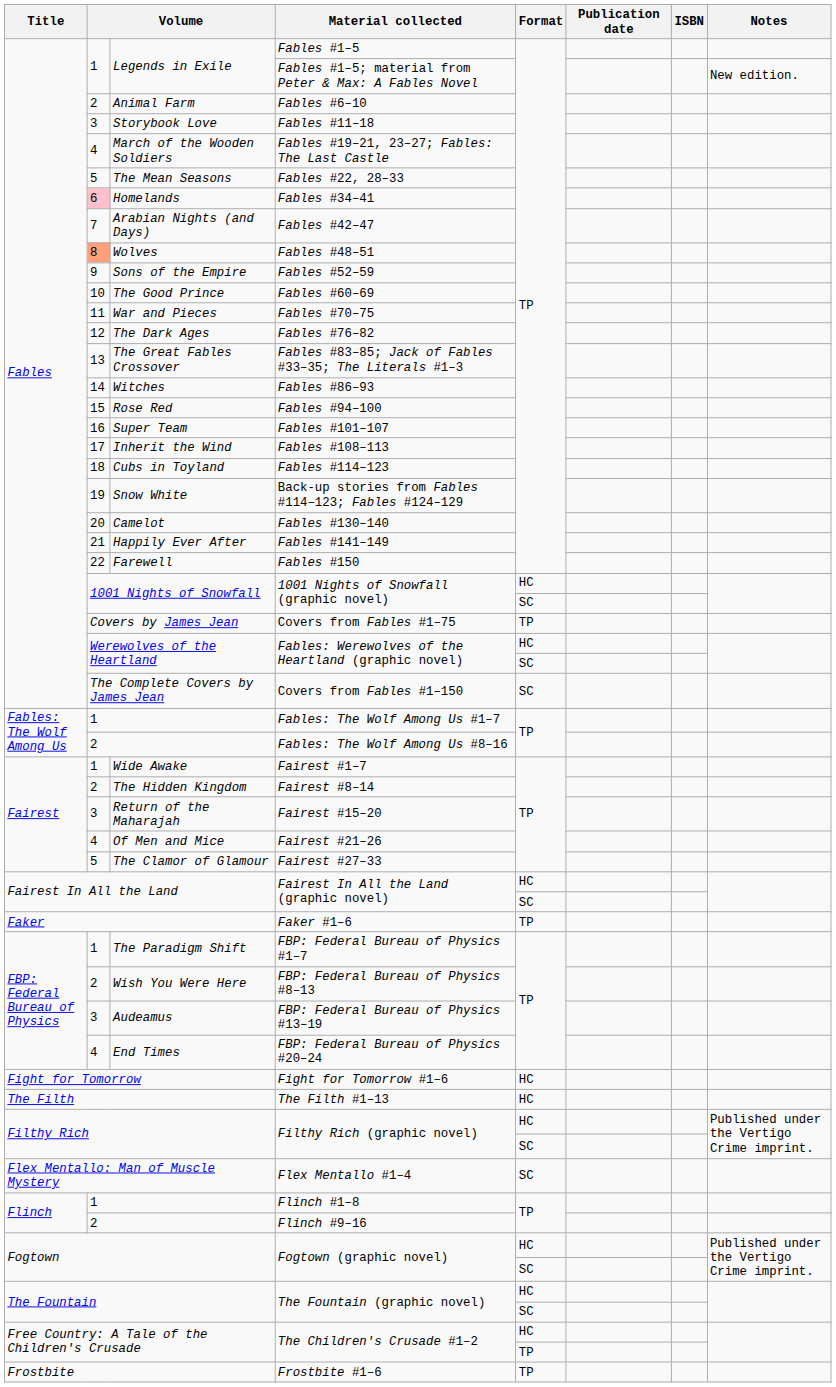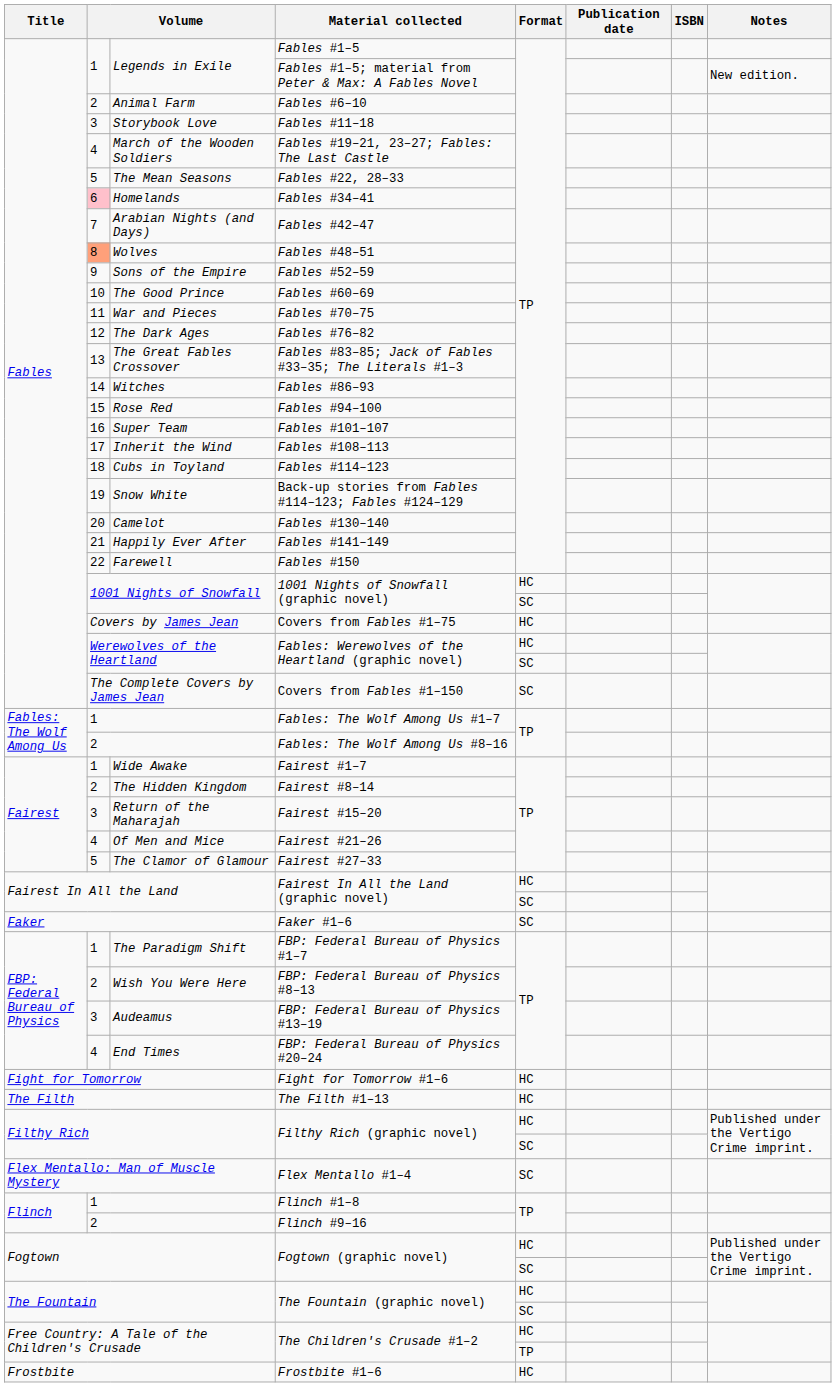 <table class="wikitable">
 <tr>
 <th width="10%">Title</th>
 <th colspan="2">Volume</th>
 <th>Material collected</th>
 <th>Format</th>
 <th>Publication date</th>
 <th>ISBN</th>
 <th width="15%">Notes</th>
 </tr>
 <tr>
 <td rowspan="29"><em><a href='#'>Fables</a></em></td>
 <td rowspan="2">1</td>
 <td rowspan="2"><em>Legends in Exile</em></td>
 <td><em>Fables</em> #1–5</td>
 <td rowspan="23">TP</td>
 <td></td>
 <td></td>
 <td></td>
 </tr>
 <tr>
 <td><em>Fables</em> #1–5; material from <em>Peter & Max: A Fables Novel</em></td>
 <td></td>
 <td></td>
 <td>New edition.</td>
 </tr>
 <tr>
 <td>2</td>
 <td><em>Animal Farm</em></td>
 <td><em>Fables</em> #6–10</td>
 <td></td>
 <td></td>
 <td></td>
 </tr>
 <tr>
 <td>3</td>
 <td><em>Storybook Love</em></td>
 <td><em>Fables</em> #11–18</td>
 <td></td>
 <td></td>
 <td></td>
 </tr>
 <tr>
 <td>4</td>
 <td><em>March of the Wooden Soldiers</em></td>
 <td><em>Fables</em> #19–21, 23–27; <em>Fables: The Last Castle</em></td>
 <td></td>
 <td></td>
 <td></td>
 </tr>
 <tr>
 <td>5</td>
 <td><em>The Mean Seasons</em></td>
 <td><em>Fables</em> #22, 28–33</td>
 <td></td>
 <td></td>
 <td></td>
 </tr>
 <tr>
 <td style="background: pink;">6</td>
 <td><em>Homelands</em></td>
 <td><em>Fables</em> #34–41</td>
 <td></td>
 <td></td>
 <td></td>
 </tr>
 <tr>
 <td>7</td>
 <td><em>Arabian Nights (and Days)</em></td>
 <td><em>Fables</em> #42–47</td>
 <td></td>
 <td></td>
 <td></td>
 </tr>
 <tr>
 <td style="background: lightsalmon;">8</td>
 <td><em>Wolves</em></td>
 <td><em>Fables</em> #48–51</td>
 <td></td>
 <td></td>
 <td></td>
 </tr>
 <tr>
 <td>9</td>
 <td><em>Sons of the Empire</em></td>
 <td><em>Fables</em> #52–59</td>
 <td></td>
 <td></td>
 <td></td>
 </tr>
 <tr>
 <td>10</td>
 <td><em>The Good Prince</em></td>
 <td><em>Fables</em> #60–69</td>
 <td></td>
 <td></td>
 <td></td>
 </tr>
 <tr>
 <td>11</td>
 <td><em>War and Pieces</em></td>
 <td><em>Fables</em> #70–75</td>
 <td></td>
 <td></td>
 <td></td>
 </tr>
 <tr>
 <td>12</td>
 <td><em>The Dark Ages</em></td>
 <td><em>Fables</em> #76–82</td>
 <td></td>
 <td></td>
 <td></td>
 </tr>
 <tr>
 <td>13</td>
 <td><em>The Great Fables Crossover</em></td>
 <td><em>Fables</em> #83–85; <em>Jack of Fables</em> #33–35; <em>The Literals</em> #1–3</td>
 <td></td>
 <td></td>
 <td></td>
 </tr>
 <tr>
 <td>14</td>
 <td><em>Witches</em></td>
 <td><em>Fables</em> #86–93</td>
 <td></td>
 <td></td>
 <td></td>
 </tr>
 <tr>
 <td>15</td>
 <td><em>Rose Red</em></td>
 <td><em>Fables</em> #94–100</td>
 <td></td>
 <td></td>
 <td></td>
 </tr>
 <tr>
 <td>16</td>
 <td><em>Super Team</em></td>
 <td><em>Fables</em> #101–107</td>
 <td></td>
 <td></td>
 <td></td>
 </tr>
 <tr>
 <td>17</td>
 <td><em>Inherit the Wind</em></td>
 <td><em>Fables</em> #108–113</td>
 <td></td>
 <td></td>
 <td></td>
 </tr>
 <tr>
 <td>18</td>
 <td><em>Cubs in Toyland</em></td>
 <td><em>Fables</em> #114–123</td>
 <td></td>
 <td></td>
 <td></td>
 </tr>
 <tr>
 <td>19</td>
 <td><em>Snow White</em></td>
 <td>Back-up stories from <em>Fables</em> #114–123; <em>Fables</em> #124–129</td>
 <td></td>
 <td></td>
 <td></td>
 </tr>
 <tr>
 <td>20</td>
 <td><em>Camelot</em></td>
 <td><em>Fables</em> #130–140</td>
 <td></td>
 <td></td>
 <td></td>
 </tr>
 <tr>
 <td>21</td>
 <td><em>Happily Ever After</em></td>
 <td><em>Fables</em> #141–149</td>
 <td></td>
 <td></td>
 <td></td>
 </tr>
 <tr>
 <td>22</td>
 <td><em>Farewell</em></td>
 <td><em>Fables</em> #150</td>
 <td></td>
 <td></td>
 <td></td>
 </tr>
 <tr>
 <td colspan="2" rowspan="2"><em><a href='#'>1001 Nights of Snowfall</a></em></td>
 <td rowspan="2"><em>1001 Nights of Snowfall</em> (graphic novel)</td>
 <td>HC</td>
 <td></td>
 <td></td>
 <td rowspan="2"></td>
 </tr>
 <tr>
 <td>SC</td>
 <td></td>
 <td></td>
 </tr>
 <tr>
 <td colspan="2"><em>Covers by <a href='#'>James Jean</a></em></td>
 <td>Covers from <em>Fables</em> #1–75</td>
-<td>TP</td>
+<td>HC</td>
 <td></td>
 <td></td>
 <td></td>
 </tr>
 <tr>
 <td colspan="2" rowspan="2"><em><a href='#'>Werewolves of the Heartland</a></em></td>
 <td rowspan="2"><em>Fables: Werewolves of the Heartland</em> (graphic novel)</td>
 <td>HC</td>
 <td></td>
 <td></td>
 <td rowspan="2"></td>
 </tr>
 <tr>
 <td>SC</td>
 <td></td>
 <td></td>
 </tr>
 <tr>
 <td colspan="2"><em>The Complete Covers by <a href='#'>James Jean</a></em></td>
 <td>Covers from <em>Fables</em> #1–150</td>
 <td>SC</td>
 <td></td>
 <td></td>
 <td></td>
 </tr>
 <tr>
 <td rowspan="2"><em><a href='#'>Fables: The Wolf Among Us</a></em></td>
 <td colspan="2">1</td>
 <td><em>Fables: The Wolf Among Us</em> #1–7</td>
 <td rowspan="2">TP</td>
 <td></td>
 <td></td>
 <td></td>
 </tr>
 <tr>
 <td colspan="2">2</td>
 <td><em>Fables: The Wolf Among Us</em> #8–16</td>
 <td></td>
 <td></td>
 <td></td>
 </tr>
 <tr>
 <td rowspan="5"><em><a href='#'>Fairest</a></em></td>
 <td>1</td>
 <td><em>Wide Awake</em></td>
 <td><em>Fairest</em> #1–7</td>
 <td rowspan="5">TP</td>
 <td></td>
 <td></td>
 <td></td>
 </tr>
 <tr>
 <td>2</td>
 <td><em>The Hidden Kingdom</em></td>
 <td><em>Fairest</em> #8–14</td>
 <td></td>
 <td></td>
 <td></td>
 </tr>
 <tr>
 <td>3</td>
 <td><em>Return of the Maharajah</em></td>
 <td><em>Fairest</em> #15–20</td>
 <td></td>
 <td></td>
 <td></td>
 </tr>
 <tr>
 <td>4</td>
 <td><em>Of Men and Mice</em></td>
 <td><em>Fairest</em> #21–26</td>
 <td></td>
 <td></td>
 <td></td>
 </tr>
 <tr>
 <td>5</td>
 <td><em>The Clamor of Glamour</em></td>
 <td><em>Fairest</em> #27–33</td>
 <td></td>
 <td></td>
 <td></td>
 </tr>
 <tr>
 <td colspan="3" rowspan="2"><em>Fairest In All the Land</em></td>
 <td rowspan="2"><em>Fairest In All the Land</em> (graphic novel)</td>
 <td>HC</td>
 <td></td>
 <td></td>
 <td rowspan="2"></td>
 </tr>
 <tr>
 <td>SC</td>
 <td></td>
 <td></td>
 </tr>
 <tr>
 <td colspan="3"><em><a href='#'>Faker</a></em></td>
 <td><em>Faker</em> #1–6</td>
-<td>TP</td>
+<td>SC</td>
 <td></td>
 <td></td>
 <td></td>
 </tr>
 <tr>
 <td rowspan="4"><em><a href='#'>FBP: Federal Bureau of Physics</a></em></td>
 <td>1</td>
 <td><em>The Paradigm Shift</em></td>
 <td><em>FBP: Federal Bureau of Physics</em> #1–7</td>
 <td rowspan="4">TP</td>
 <td></td>
 <td></td>
 <td></td>
 </tr>
 <tr>
 <td>2</td>
 <td><em>Wish You Were Here</em></td>
 <td><em>FBP: Federal Bureau of Physics</em> #8–13</td>
 <td></td>
 <td></td>
 <td></td>
 </tr>
 <tr>
 <td>3</td>
 <td><em>Audeamus</em></td>
 <td><em>FBP: Federal Bureau of Physics</em> #13–19</td>
 <td></td>
 <td></td>
 <td></td>
 </tr>
 <tr>
 <td>4</td>
 <td><em>End Times</em></td>
 <td><em>FBP: Federal Bureau of Physics</em> #20–24</td>
 <td></td>
 <td></td>
 <td></td>
 </tr>
 <tr>
 <td colspan="3"><em><a href='#'>Fight for Tomorrow</a></em></td>
 <td><em>Fight for Tomorrow</em> #1–6</td>
 <td>HC</td>
 <td></td>
 <td></td>
 <td></td>
 </tr>
 <tr>
 <td colspan="3"><em><a href='#'>The Filth</a></em></td>
 <td><em>The Filth</em> #1–13</td>
 <td>HC</td>
 <td></td>
 <td></td>
 <td></td>
 </tr>
 <tr>
 <td colspan="3" rowspan="2"><em><a href='#'>Filthy Rich</a></em></td>
 <td rowspan="2"><em>Filthy Rich</em> (graphic novel)</td>
 <td>HC</td>
 <td></td>
 <td></td>
 <td rowspan="2">Published under the Vertigo Crime imprint.</td>
 </tr>
 <tr>
 <td>SC</td>
 <td></td>
 <td></td>
 </tr>
 <tr>
 <td colspan="3"><em><a href='#'>Flex Mentallo: Man of Muscle Mystery</a></em></td>
 <td><em>Flex Mentallo</em> #1–4</td>
 <td>SC</td>
 <td></td>
 <td></td>
 <td></td>
 </tr>
 <tr>
 <td rowspan="2"><em><a href='#'>Flinch</a></em></td>
 <td colspan="2">1</td>
 <td><em>Flinch</em> #1–8</td>
 <td rowspan="2">TP</td>
 <td></td>
 <td></td>
 <td></td>
 </tr>
 <tr>
 <td colspan="2">2</td>
 <td><em>Flinch</em> #9–16</td>
 <td></td>
 <td></td>
 <td></td>
 </tr>
 <tr>
 <td colspan="3" rowspan="2"><em>Fogtown</em></td>
 <td rowspan="2"><em>Fogtown</em> (graphic novel)</td>
 <td>HC</td>
 <td></td>
 <td></td>
 <td rowspan="2">Published under the Vertigo Crime imprint.</td>
 </tr>
 <tr>
 <td>SC</td>
 <td></td>
 <td></td>
 </tr>
 <tr>
 <td colspan="3" rowspan="2"><em><a href='#'>The Fountain</a></em></td>
 <td rowspan="2"><em>The Fountain</em> (graphic novel)</td>
 <td>HC</td>
 <td></td>
 <td></td>
 <td rowspan="2"></td>
 </tr>
 <tr>
 <td>SC</td>
 <td></td>
 <td></td>
 </tr>
 <tr>
 <td colspan="3" rowspan="2"><em>Free Country: A Tale of the Children's Crusade</em></td>
 <td rowspan="2"><em>The Children's Crusade</em> #1–2</td>
 <td>HC</td>
 <td></td>
 <td></td>
 <td rowspan="2"></td>
 </tr>
 <tr>
 <td>TP</td>
 <td></td>
 <td></td>
 </tr>
 <tr>
 <td colspan="3"><em>Frostbite</em></td>
 <td><em>Frostbite</em> #1–6</td>
-<td>TP</td>
+<td>HC</td>
 <td></td>
 <td></td>
 <td></td>
 </tr>
 </table>
